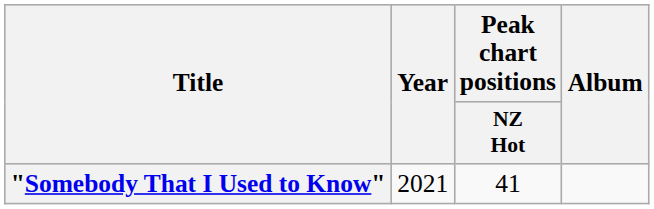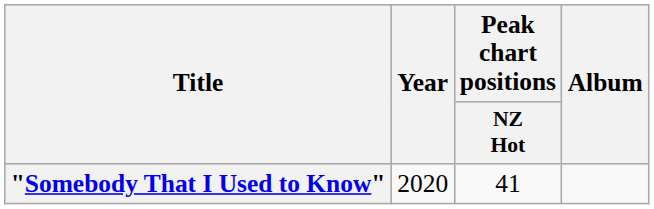 <table class="wikitable plainrowheaders" style="text-align:center;">
 <tr>
 <th scope="col" rowspan="2">Title</th>
 <th scope="col" rowspan="2">Year</th>
 <th scope="col" colspan="1">Peak chart positions</th>
 <th scope="col" rowspan="2">Album</th>
 </tr>
 <tr>
 <th scope="col" style="width:2.75em;font-size:85%;">NZ<br>Hot<br></th>
 </tr>
 <tr>
 <th scope="row">"<a href='#'>Somebody That I Used to Know</a>"<br></th>
-<td>2021</td>
+<td>2020</td>
 <td>41</td>
 <td></td>
 </tr>
 </table>
